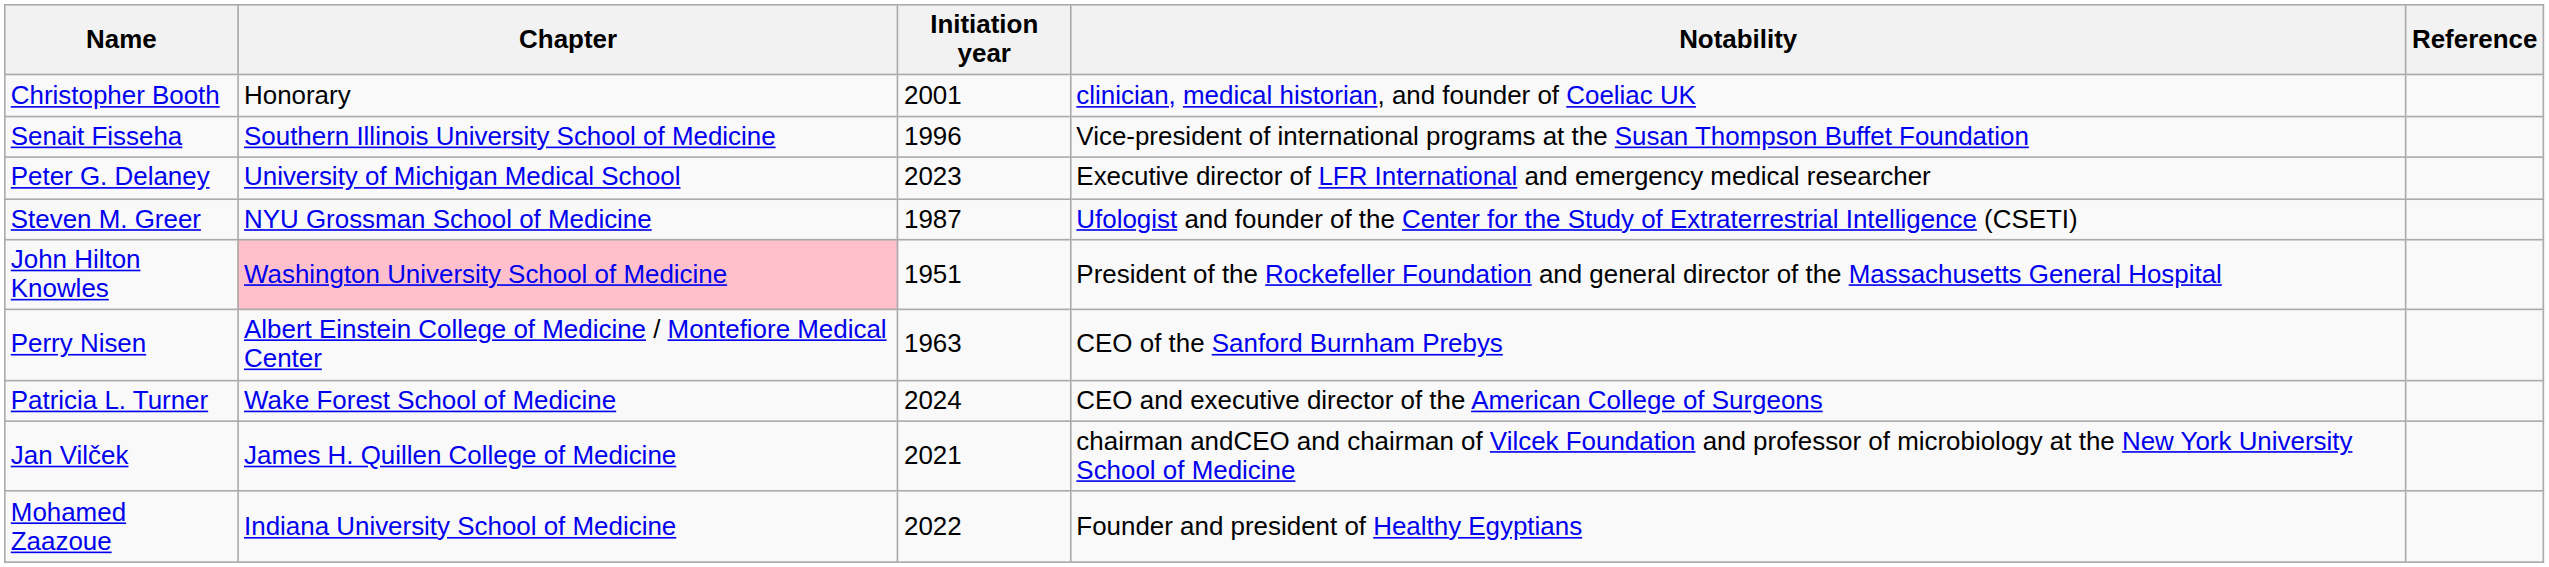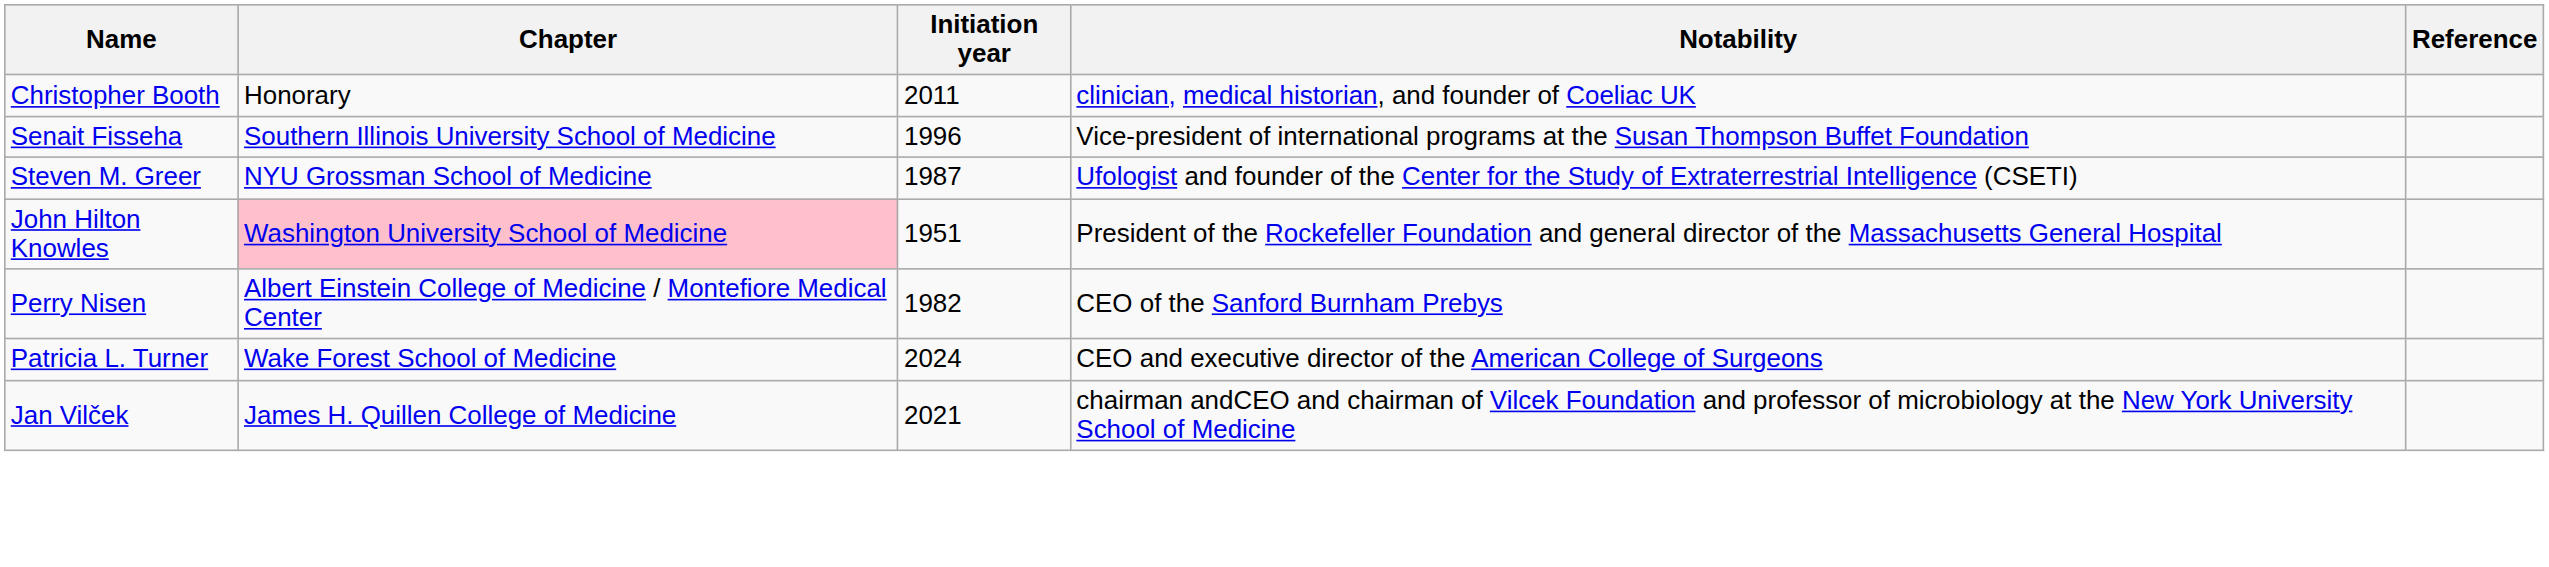 <table class="wikitable sortable">
 <tr>
 <th>Name</th>
 <th>Chapter</th>
 <th>Initiation year</th>
 <th>Notability</th>
 <th>Reference</th>
 </tr>
 <tr>
 <td><a href='#'>Christopher Booth</a></td>
 <td>Honorary</td>
-<td>2001</td>
+<td>2011</td>
 <td><a href='#'>clinician,</a> <a href='#'>medical historian</a>, and founder of <a href='#'>Coeliac UK</a></td>
 <td></td>
 </tr>
 <tr>
 <td><a href='#'>Senait Fisseha</a></td>
 <td><a href='#'>Southern Illinois University School of Medicine</a></td>
 <td>1996</td>
 <td>Vice-president of international programs at the <a href='#'>Susan Thompson Buffet Foundation</a></td>
-<td></td>
-</tr>
-<tr>
-<td><a href='#'>Peter G. Delaney</a></td>
-<td><a href='#'>University of Michigan Medical School</a></td>
-<td>2023</td>
-<td>Executive director of <a href='#'>LFR International</a> and emergency medical researcher</td>
 <td></td>
 </tr>
 <tr>
 <td><a href='#'>Steven M. Greer</a></td>
 <td><a href='#'>NYU Grossman School of Medicine</a></td>
 <td>1987</td>
 <td><a href='#'>Ufologist</a> and founder of the <a href='#'>Center for the Study of Extraterrestrial Intelligence</a> (CSETI)</td>
 <td></td>
 </tr>
 <tr>
 <td><a href='#'>John Hilton Knowles</a></td>
 <td style="background: pink;"><a href='#'>Washington University School of Medicine</a></td>
 <td>1951</td>
 <td>President of the <a href='#'>Rockefeller Foundation</a> and general director of the <a href='#'>Massachusetts General Hospital</a></td>
 <td></td>
 </tr>
 <tr>
 <td><a href='#'>Perry Nisen</a></td>
 <td><a href='#'>Albert Einstein College of Medicine</a> / <a href='#'>Montefiore Medical Center</a></td>
-<td>1963</td>
+<td>1982</td>
 <td>CEO of the <a href='#'>Sanford Burnham Prebys</a></td>
 <td></td>
 </tr>
 <tr>
 <td><a href='#'>Patricia L. Turner</a></td>
 <td><a href='#'>Wake Forest School of Medicine</a></td>
 <td>2024</td>
 <td>CEO and executive director of the <a href='#'>American College of Surgeons</a></td>
 <td></td>
 </tr>
 <tr>
 <td><a href='#'>Jan Vilček</a></td>
 <td><a href='#'>James H. Quillen College of Medicine</a></td>
 <td>2021</td>
 <td>chairman andCEO and chairman of <a href='#'>Vilcek Foundation</a> and professor of microbiology at the <a href='#'>New York University School of Medicine</a></td>
 <td></td>
 </tr>
-<tr>
-<td><a href='#'>Mohamed Zaazoue</a></td>
-<td><a href='#'>Indiana University School of Medicine</a></td>
-<td>2022</td>
-<td>Founder and president of <a href='#'>Healthy Egyptians</a></td>
-<td></td>
-</tr>
 </table>
